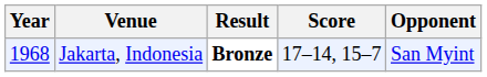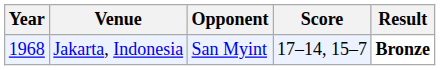 <table class="sortable wikitable" style="font-size: 90%;">
 <tr>
 <th>Year</th>
 <th>Venue</th>
+<th>Opponent</th>
+<th>Score</th>
 <th>Result</th>
-<th>Score</th>
-<th>Opponent</th>
 </tr>
 <tr style="background:#ECF2FF">
 <td align="center"><a href='#'>1968</a></td>
 <td><a href='#'>Jakarta</a>, <a href='#'>Indonesia</a></td>
+<td> <a href='#'>San Myint</a></td>
+<td>17–14, 15–7</td>
 <td style="text-align:left; background:white"> <strong>Bronze</strong></td>
-<td>17–14, 15–7</td>
-<td> <a href='#'>San Myint</a></td>
 </tr>
 </table>
